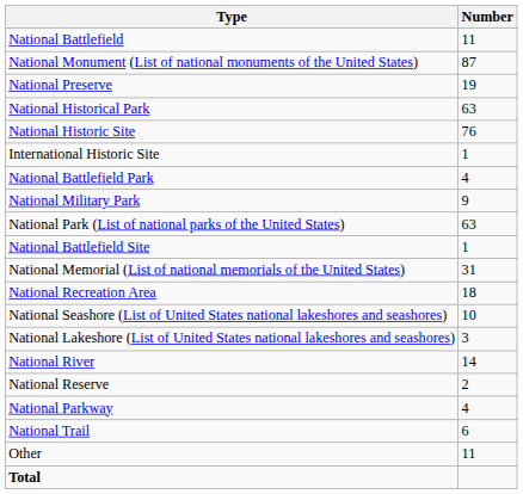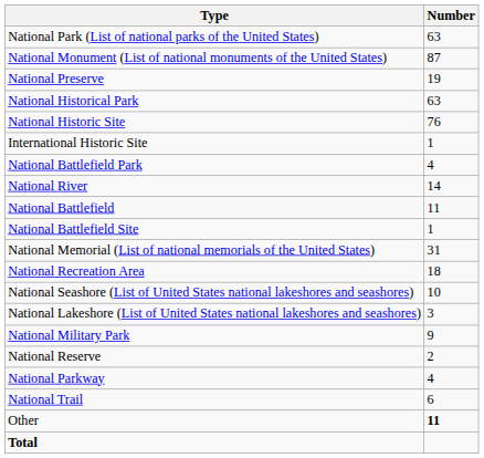 <table class="sortable wikitable">
 <tr>
 <th>Type</th>
 <th>Number</th>
 </tr>
 <tr>
-<td><a href='#'>National Battlefield</a></td>
-<td>11</td>
+<td>National Park (<a href='#'>List of national parks of the United States</a>)</td>
+<td>63</td>
 </tr>
 <tr>
 <td><a href='#'>National Monument</a> (<a href='#'>List of national monuments of the United States</a>)</td>
 <td>87</td>
 </tr>
 <tr>
 <td><a href='#'>National Preserve</a></td>
 <td>19</td>
 </tr>
 <tr>
 <td><a href='#'>National Historical Park</a></td>
 <td>63</td>
 </tr>
 <tr>
 <td><a href='#'>National Historic Site</a></td>
 <td>76</td>
 </tr>
 <tr>
 <td>International Historic Site</td>
 <td>1</td>
 </tr>
 <tr>
 <td><a href='#'>National Battlefield Park</a></td>
 <td>4</td>
 </tr>
 <tr>
-<td><a href='#'>National Military Park</a></td>
-<td>9</td>
+<td><a href='#'>National River</a></td>
+<td>14</td>
 </tr>
 <tr>
-<td>National Park (<a href='#'>List of national parks of the United States</a>)</td>
-<td>63</td>
+<td><a href='#'>National Battlefield</a></td>
+<td>11</td>
 </tr>
 <tr>
 <td><a href='#'>National Battlefield Site</a></td>
 <td>1</td>
 </tr>
 <tr>
 <td>National Memorial (<a href='#'>List of national memorials of the United States</a>)</td>
 <td>31</td>
 </tr>
 <tr>
 <td><a href='#'>National Recreation Area</a></td>
 <td>18</td>
 </tr>
 <tr>
 <td>National Seashore (<a href='#'>List of United States national lakeshores and seashores</a>)</td>
 <td>10</td>
 </tr>
 <tr>
 <td>National Lakeshore (<a href='#'>List of United States national lakeshores and seashores</a>)</td>
 <td>3</td>
 </tr>
 <tr>
-<td><a href='#'>National River</a></td>
-<td>14</td>
+<td><a href='#'>National Military Park</a></td>
+<td>9</td>
 </tr>
 <tr>
 <td>National Reserve</td>
 <td>2</td>
 </tr>
 <tr>
 <td><a href='#'>National Parkway</a></td>
 <td>4</td>
 </tr>
 <tr>
 <td><a href='#'>National Trail</a></td>
 <td>6</td>
 </tr>
 <tr>
 <td>Other</td>
-<td>11</td>
+<td><strong>11</strong></td>
 </tr>
 <tr>
 <td><strong>Total</strong></td>
 <td><strong></strong></td>
 </tr>
 </table>
